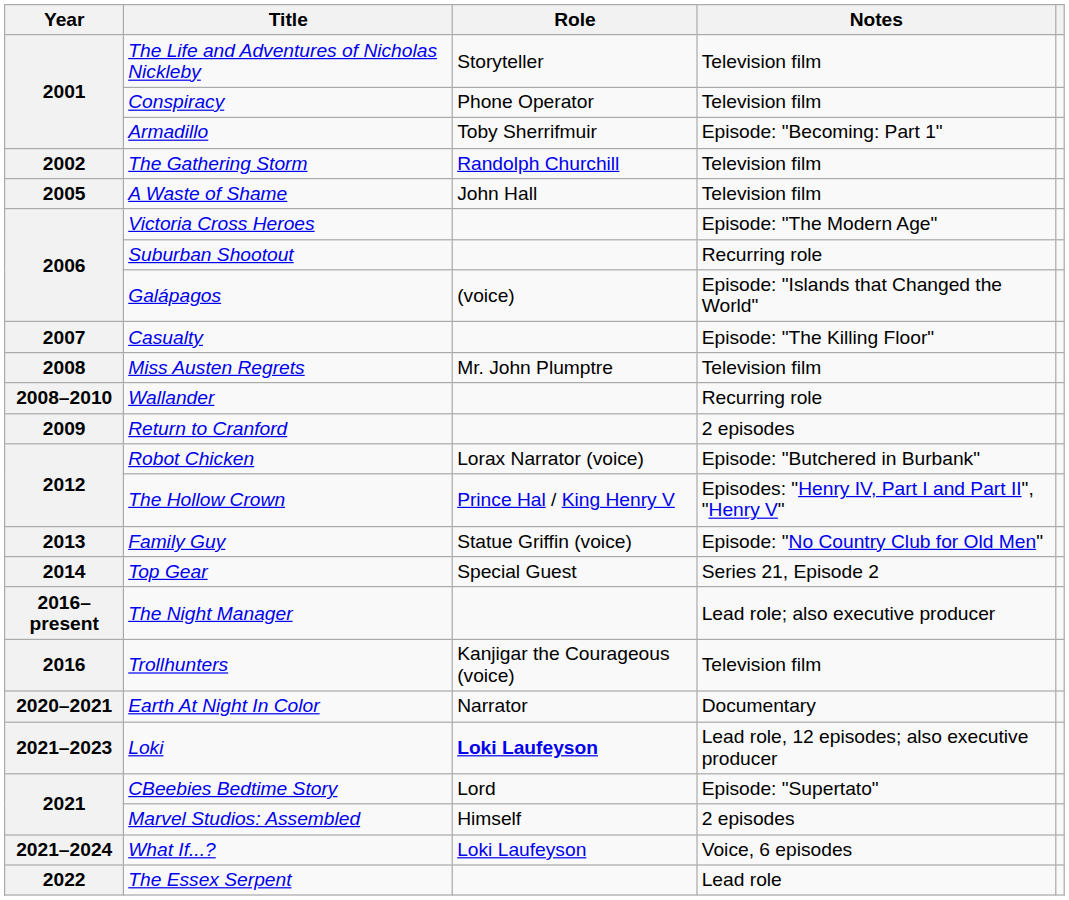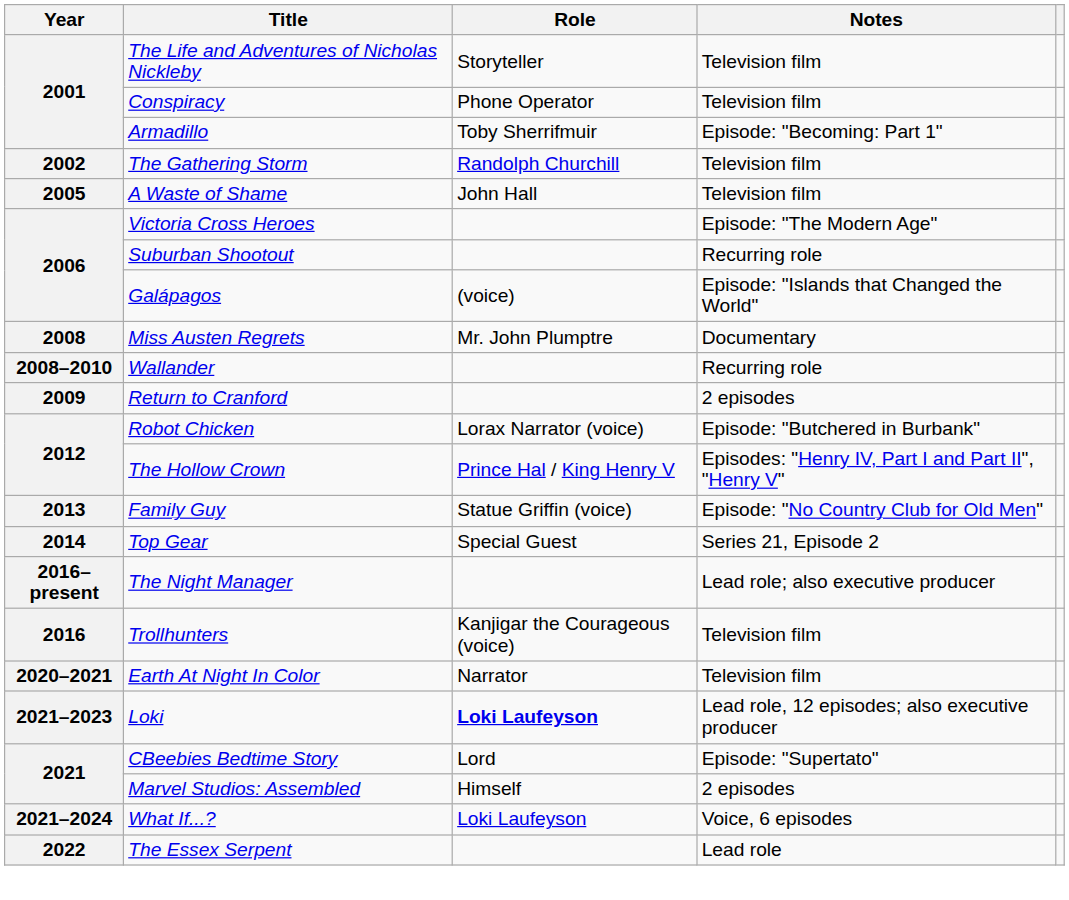 <table class="wikitable plainrowheaders sortable" style="margin-right: 0;">
 <tr>
 <th scope="col">Year</th>
 <th scope="col">Title</th>
 <th scope="col">Role</th>
 <th scope="col" class="unsortable">Notes</th>
 <th scope="col" class="unsortable"></th>
 </tr>
 <tr>
 <th scope=row rowspan="3">2001</th>
 <td><em><a href='#'>The Life and Adventures of Nicholas Nickleby</a></em></td>
 <td>Storyteller</td>
 <td>Television film</td>
 <td></td>
 </tr>
 <tr>
 <td><em><a href='#'>Conspiracy</a></em></td>
 <td>Phone Operator</td>
 <td>Television film</td>
 <td></td>
 </tr>
 <tr>
 <td><em><a href='#'>Armadillo</a></em></td>
 <td>Toby Sherrifmuir</td>
 <td>Episode: "Becoming: Part 1"</td>
 <td></td>
 </tr>
 <tr>
 <th scope=row>2002</th>
 <td><em><a href='#'>The Gathering Storm</a></em></td>
 <td><a href='#'>Randolph Churchill</a></td>
 <td>Television film</td>
 <td></td>
 </tr>
 <tr>
 <th scope="row">2005</th>
 <td><em><a href='#'>A Waste of Shame</a></em></td>
 <td>John Hall</td>
 <td>Television film</td>
 <td></td>
 </tr>
 <tr>
 <th rowspan="3" scope="row">2006</th>
 <td><em><a href='#'>Victoria Cross Heroes</a></em></td>
 <td></td>
 <td>Episode: "The Modern Age"</td>
 <td style="text-align: center;"></td>
 </tr>
 <tr>
 <td><em><a href='#'>Suburban Shootout</a></em></td>
 <td></td>
 <td>Recurring role</td>
 <td style="text-align: center;"></td>
 </tr>
 <tr>
 <td><em><a href='#'>Galápagos</a></em></td>
 <td> (voice)</td>
 <td>Episode: "Islands that Changed the World"</td>
 <td style="text-align: center;"></td>
 </tr>
 <tr>
-<th scope="row">2007</th>
-<td><em><a href='#'>Casualty</a></em></td>
-<td></td>
-<td>Episode: "The Killing Floor"</td>
-<td></td>
-</tr>
-<tr>
 <th scope="row">2008</th>
 <td><em><a href='#'>Miss Austen Regrets</a></em></td>
 <td>Mr. John Plumptre</td>
-<td>Television film</td>
+<td>Documentary</td>
 <td></td>
 </tr>
 <tr>
 <th scope="row">2008–2010</th>
 <td><em><a href='#'>Wallander</a></em></td>
 <td></td>
 <td>Recurring role</td>
 <td style="text-align: center;"></td>
 </tr>
 <tr>
 <th scope="row">2009</th>
 <td><em><a href='#'>Return to Cranford</a></em></td>
 <td></td>
 <td>2 episodes</td>
 <td style="text-align: center;"></td>
 </tr>
 <tr>
 <th rowspan="2" scope="row">2012</th>
 <td><em><a href='#'>Robot Chicken</a></em></td>
 <td>Lorax Narrator (voice)</td>
 <td>Episode: "Butchered in Burbank"</td>
 <td style="text-align: center;"></td>
 </tr>
 <tr>
 <td><em><a href='#'>The Hollow Crown</a></em></td>
 <td><a href='#'>Prince Hal</a> / <a href='#'>King Henry V</a></td>
 <td>Episodes: "<a href='#'>Henry IV, Part I and Part II</a>", "<a href='#'>Henry V</a>"</td>
 <td></td>
 </tr>
 <tr>
 <th scope="row">2013</th>
 <td><em><a href='#'>Family Guy</a></em></td>
 <td>Statue Griffin (voice)</td>
 <td>Episode: "<a href='#'>No Country Club for Old Men</a>"</td>
 <td style="text-align: center;"></td>
 </tr>
 <tr>
 <th scope="row">2014</th>
 <td><em><a href='#'>Top Gear</a></em></td>
 <td>Special Guest</td>
 <td>Series 21, Episode 2</td>
 <td style="text-align: center;"></td>
 </tr>
 <tr>
 <th scope="row">2016–present</th>
 <td><em><a href='#'>The Night Manager</a></em></td>
 <td></td>
 <td>Lead role; also executive producer</td>
 <td style="text-align: center;"></td>
 </tr>
 <tr>
 <th scope="row">2016</th>
 <td><em><a href='#'>Trollhunters</a></em></td>
 <td>Kanjigar the Courageous (voice)</td>
 <td>Television film</td>
 <td style="text-align: center;"></td>
 </tr>
 <tr>
 <th scope="row">2020–2021</th>
 <td><em><a href='#'>Earth At Night In Color</a></em></td>
 <td>Narrator</td>
-<td>Documentary</td>
+<td>Television film</td>
 <td style="text-align: center;"></td>
 </tr>
 <tr>
 <th scope="row">2021–2023</th>
 <td><em><a href='#'>Loki</a></em></td>
 <td><strong><a href='#'>Loki Laufeyson</a></strong></td>
 <td>Lead role, 12 episodes; also executive producer</td>
 <td style="text-align: center;"></td>
 </tr>
 <tr>
 <th rowspan="2" scope="row">2021</th>
 <td><em><a href='#'>CBeebies Bedtime Story</a></em></td>
 <td>Lord</td>
 <td>Episode: "Supertato"</td>
 <td style="text-align: center;"></td>
 </tr>
 <tr>
 <td><em><a href='#'>Marvel Studios: Assembled</a></em></td>
 <td>Himself</td>
 <td>2 episodes</td>
 <td style="text-align: center;"></td>
 </tr>
 <tr>
 <th scope="row">2021–2024</th>
 <td><em><a href='#'>What If...?</a></em></td>
 <td><a href='#'>Loki Laufeyson</a></td>
 <td>Voice, 6 episodes</td>
 <td style="text-align: center;"></td>
 </tr>
 <tr>
 <th scope="row">2022</th>
 <td><em><a href='#'>The Essex Serpent</a></em></td>
 <td></td>
 <td>Lead role</td>
 <td style="text-align: center;"></td>
 </tr>
 </table>
